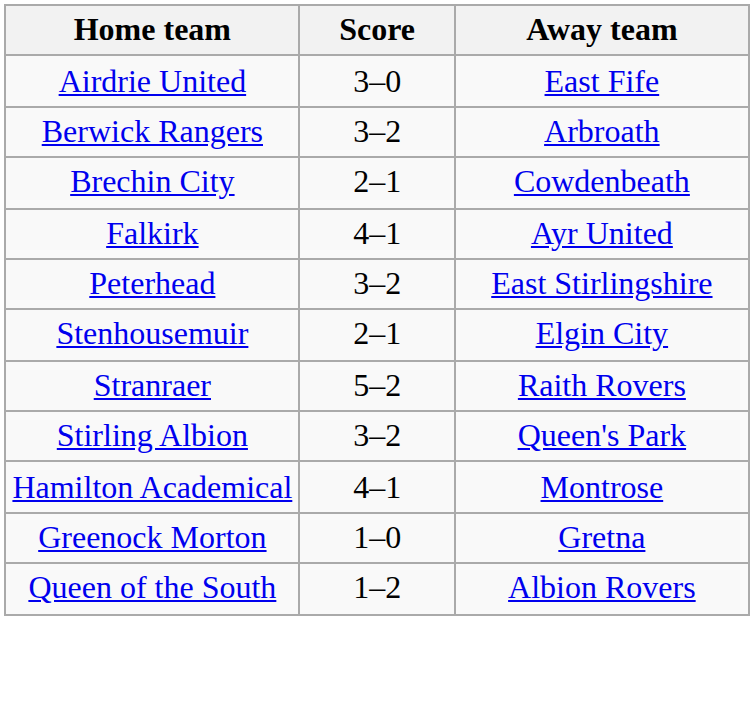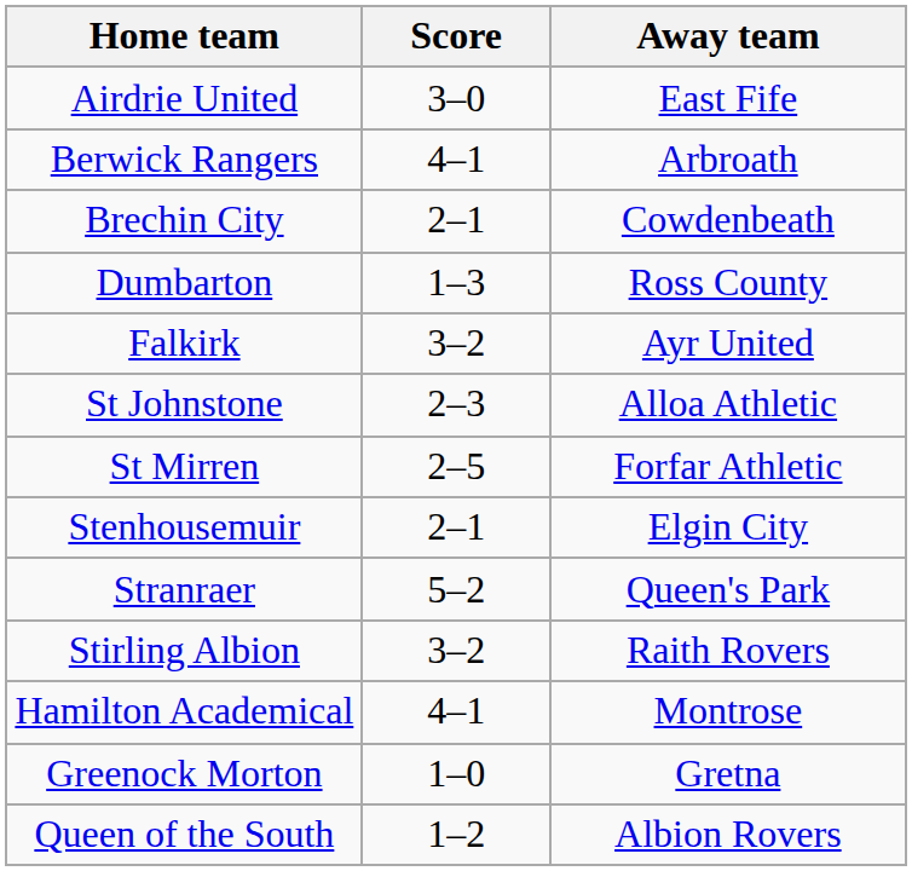 <table class="wikitable" style="text-align: center">
 <tr>
 <th width=140>Home team</th>
 <th width=70>Score</th>
 <th width=140>Away team</th>
 </tr>
 <tr>
 <td><a href='#'>Airdrie United</a></td>
 <td>3–0</td>
 <td><a href='#'>East Fife</a></td>
 </tr>
 <tr>
 <td><a href='#'>Berwick Rangers</a></td>
-<td>3–2</td>
+<td>4–1</td>
 <td><a href='#'>Arbroath</a></td>
 </tr>
 <tr>
 <td><a href='#'>Brechin City</a></td>
 <td>2–1</td>
 <td><a href='#'>Cowdenbeath</a></td>
 </tr>
 <tr>
+<td><a href='#'>Dumbarton</a></td>
+<td>1–3</td>
+<td><a href='#'>Ross County</a></td>
+</tr>
+<tr>
 <td><a href='#'>Falkirk</a></td>
-<td>4–1</td>
+<td>3–2</td>
 <td><a href='#'>Ayr United</a></td>
 </tr>
 <tr>
-<td><a href='#'>Peterhead</a></td>
-<td>3–2</td>
-<td><a href='#'>East Stirlingshire</a></td>
+<td><a href='#'>St Johnstone</a></td>
+<td>2–3</td>
+<td><a href='#'>Alloa Athletic</a></td>
+</tr>
+<tr>
+<td><a href='#'>St Mirren</a></td>
+<td>2–5</td>
+<td><a href='#'>Forfar Athletic</a></td>
 </tr>
 <tr>
 <td><a href='#'>Stenhousemuir</a></td>
 <td>2–1</td>
 <td><a href='#'>Elgin City</a></td>
 </tr>
 <tr>
 <td><a href='#'>Stranraer</a></td>
 <td>5–2</td>
-<td><a href='#'>Raith Rovers</a></td>
+<td><a href='#'>Queen's Park</a></td>
 </tr>
 <tr>
 <td><a href='#'>Stirling Albion</a></td>
 <td>3–2</td>
-<td><a href='#'>Queen's Park</a></td>
+<td><a href='#'>Raith Rovers</a></td>
 </tr>
 <tr>
 <td><a href='#'>Hamilton Academical</a></td>
 <td>4–1</td>
 <td><a href='#'>Montrose</a></td>
 </tr>
 <tr>
 <td><a href='#'>Greenock Morton</a></td>
 <td>1–0</td>
 <td><a href='#'>Gretna</a></td>
 </tr>
 <tr>
 <td><a href='#'>Queen of the South</a></td>
 <td>1–2</td>
 <td><a href='#'>Albion Rovers</a></td>
 </tr>
 </table>
